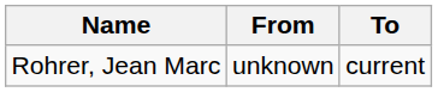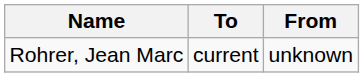 <table class="wikitable" style="text-align: left">
 <tr>
 <th rowspan="1">Name</th>
+<th rowspan="1">To</th>
 <th rowspan="1">From</th>
-<th rowspan="1">To</th>
 </tr>
 <tr>
 <td> Rohrer, Jean Marc</td>
+<td align=left>current</td>
 <td align=left>unknown</td>
-<td align=left>current</td>
 </tr>
 </table>
